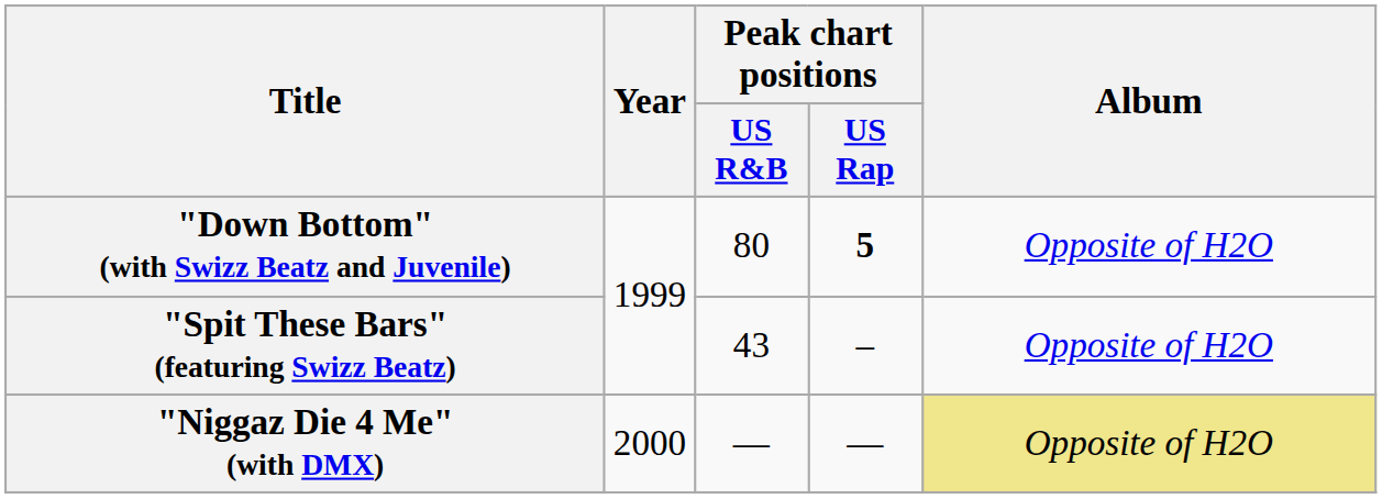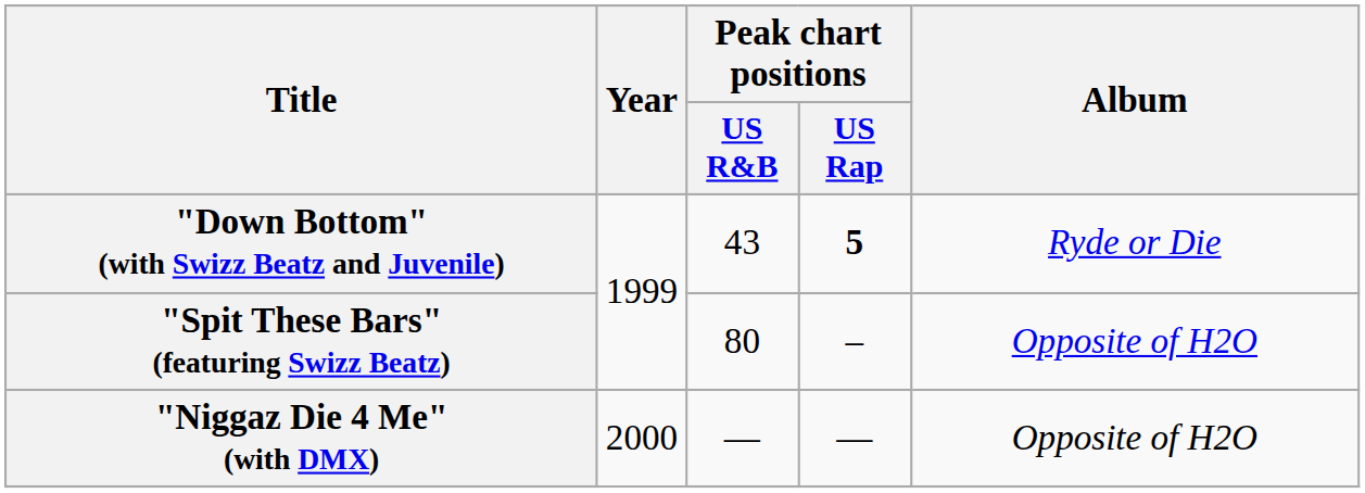 <table class="wikitable plainrowheaders" style="text-align:center;">
 <tr>
 <th scope="col" rowspan="2" style="width:16em;">Title</th>
 <th scope="col" rowspan="2">Year</th>
 <th scope="col" colspan="2">Peak chart positions</th>
 <th scope="col" rowspan="2" style="width:12em;">Album</th>
 </tr>
 <tr>
 <th scope="col" style="width:3em;font-size:90%;"><a href='#'>US R&B</a></th>
 <th scope="col" style="width:3em;font-size:90%;"><a href='#'>US Rap</a></th>
 </tr>
 <tr>
 <th scope="row">"Down Bottom"<br><small>(with <a href='#'>Swizz Beatz</a> and <a href='#'>Juvenile</a>)</small></th>
 <td rowspan="2">1999</td>
-<td>80</td>
+<td>43</td>
 <td><strong>5</strong></td>
-<td><em><a href='#'>Opposite of H2O</a></em></td>
+<td><em><a href='#'>Ryde or Die</a></em></td>
 </tr>
 <tr>
 <th scope="row">"Spit These Bars"<br><small>(featuring <a href='#'>Swizz Beatz</a>)</small></th>
-<td>43</td>
+<td>80</td>
 <td>–</td>
 <td><em><a href='#'>Opposite of H2O</a></em></td>
 </tr>
 <tr>
 <th scope="row">"Niggaz Die 4 Me"<br><small>(with <a href='#'>DMX</a>)</small></th>
 <td rowspan="2">2000</td>
 <td>—</td>
 <td>—</td>
-<td style="background: khaki;"><em>Opposite of H2O</em></td>
+<td><em>Opposite of H2O</em></td>
 </tr>
 <tr>
 </tr>
 </table>
